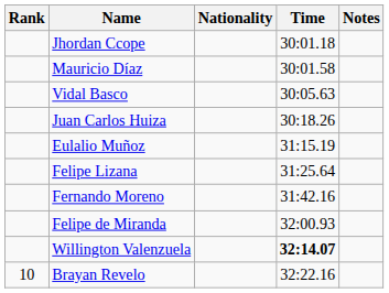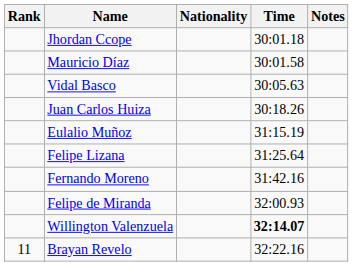 <table class="wikitable sortable" style="text-align:center;font-size:95%">
 <tr>
 <th>Rank</th>
 <th>Name</th>
 <th>Nationality</th>
 <th>Time</th>
 <th>Notes</th>
 </tr>
 <tr>
 <td></td>
 <td align=left><a href='#'>Jhordan Ccope</a></td>
 <td align=left></td>
 <td>30:01.18</td>
 <td></td>
 </tr>
 <tr>
 <td></td>
 <td align=left><a href='#'>Mauricio Díaz</a></td>
 <td align=left></td>
 <td>30:01.58</td>
 <td></td>
 </tr>
 <tr>
 <td></td>
 <td align=left><a href='#'>Vidal Basco</a></td>
 <td align=left></td>
 <td>30:05.63</td>
 <td></td>
 </tr>
 <tr>
 <td></td>
 <td align=left><a href='#'>Juan Carlos Huiza</a></td>
 <td align=left></td>
 <td>30:18.26</td>
 <td></td>
 </tr>
 <tr>
 <td></td>
 <td align=left><a href='#'>Eulalio Muñoz</a></td>
 <td align=left></td>
 <td>31:15.19</td>
 <td></td>
 </tr>
 <tr>
 <td></td>
 <td align=left><a href='#'>Felipe Lizana</a></td>
 <td align=left></td>
 <td>31:25.64</td>
 <td></td>
 </tr>
 <tr>
 <td></td>
 <td align=left><a href='#'>Fernando Moreno</a></td>
 <td align=left></td>
 <td>31:42.16</td>
 <td></td>
 </tr>
 <tr>
 <td></td>
 <td align=left><a href='#'>Felipe de Miranda</a></td>
 <td align=left></td>
 <td>32:00.93</td>
 <td></td>
 </tr>
 <tr>
 <td></td>
 <td align=left><a href='#'>Willington Valenzuela</a></td>
 <td align=left></td>
 <td><strong>32:14.07</strong></td>
 <td></td>
 </tr>
 <tr>
-<td>10</td>
+<td>11</td>
 <td align=left><a href='#'>Brayan Revelo</a></td>
 <td align=left></td>
 <td>32:22.16</td>
 <td></td>
 </tr>
 </table>
